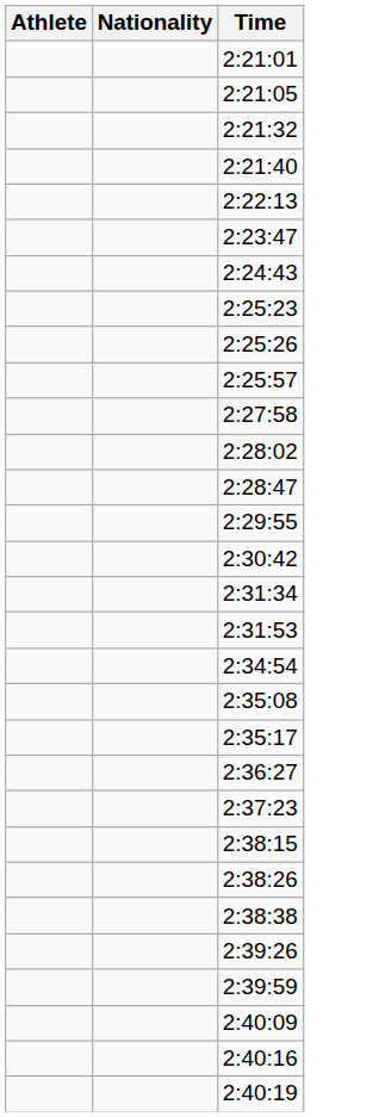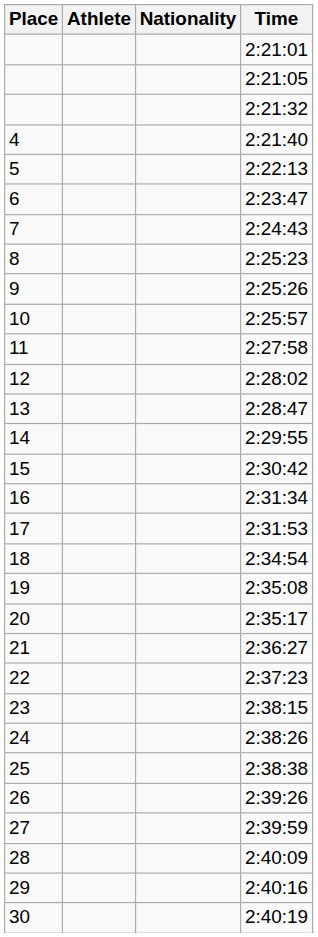 <table class="wikitable sortable">
 <tr>
+<th scope="col">Place</th>
 <th scope="col">Athlete</th>
 <th scope="col">Nationality</th>
 <th scope="col">Time</th>
 </tr>
 <tr>
 <td></td>
 <td></td>
+<td></td>
 <td>2:21:01</td>
 </tr>
 <tr>
+<td></td>
 <td></td>
 <td></td>
 <td>2:21:05</td>
 </tr>
 <tr>
 <td></td>
 <td></td>
+<td></td>
 <td>2:21:32</td>
 </tr>
 <tr>
+<td>4</td>
 <td></td>
 <td></td>
 <td>2:21:40</td>
 </tr>
 <tr>
+<td>5</td>
 <td></td>
 <td></td>
 <td>2:22:13</td>
 </tr>
 <tr>
+<td>6</td>
 <td></td>
 <td></td>
 <td>2:23:47</td>
 </tr>
 <tr>
+<td>7</td>
 <td></td>
 <td></td>
 <td>2:24:43</td>
 </tr>
 <tr>
+<td>8</td>
 <td></td>
 <td></td>
 <td>2:25:23</td>
 </tr>
 <tr>
+<td>9</td>
 <td></td>
 <td></td>
 <td>2:25:26</td>
 </tr>
 <tr>
+<td>10</td>
 <td></td>
 <td></td>
 <td>2:25:57</td>
 </tr>
 <tr>
+<td>11</td>
 <td></td>
 <td></td>
 <td>2:27:58</td>
 </tr>
 <tr>
+<td>12</td>
 <td></td>
 <td></td>
 <td>2:28:02</td>
 </tr>
 <tr>
+<td>13</td>
 <td></td>
 <td></td>
 <td>2:28:47</td>
 </tr>
 <tr>
+<td>14</td>
 <td></td>
 <td></td>
 <td>2:29:55</td>
 </tr>
 <tr>
+<td>15</td>
 <td></td>
 <td></td>
 <td>2:30:42</td>
 </tr>
 <tr>
+<td>16</td>
 <td></td>
 <td></td>
 <td>2:31:34</td>
 </tr>
 <tr>
+<td>17</td>
 <td></td>
 <td></td>
 <td>2:31:53</td>
 </tr>
 <tr>
+<td>18</td>
 <td></td>
 <td></td>
 <td>2:34:54</td>
 </tr>
 <tr>
+<td>19</td>
 <td></td>
 <td></td>
 <td>2:35:08</td>
 </tr>
 <tr>
+<td>20</td>
 <td></td>
 <td></td>
 <td>2:35:17</td>
 </tr>
 <tr>
+<td>21</td>
 <td></td>
 <td></td>
 <td>2:36:27</td>
 </tr>
 <tr>
+<td>22</td>
 <td></td>
 <td></td>
 <td>2:37:23</td>
 </tr>
 <tr>
+<td>23</td>
 <td></td>
 <td></td>
 <td>2:38:15</td>
 </tr>
 <tr>
+<td>24</td>
 <td></td>
 <td></td>
 <td>2:38:26</td>
 </tr>
 <tr>
+<td>25</td>
 <td></td>
 <td></td>
 <td>2:38:38</td>
 </tr>
 <tr>
+<td>26</td>
 <td></td>
 <td></td>
 <td>2:39:26</td>
 </tr>
 <tr>
+<td>27</td>
 <td></td>
 <td></td>
 <td>2:39:59</td>
 </tr>
 <tr>
+<td>28</td>
 <td></td>
 <td></td>
 <td>2:40:09</td>
 </tr>
 <tr>
+<td>29</td>
 <td></td>
 <td></td>
 <td>2:40:16</td>
 </tr>
 <tr>
+<td>30</td>
 <td></td>
 <td></td>
 <td>2:40:19</td>
 </tr>
 </table>
